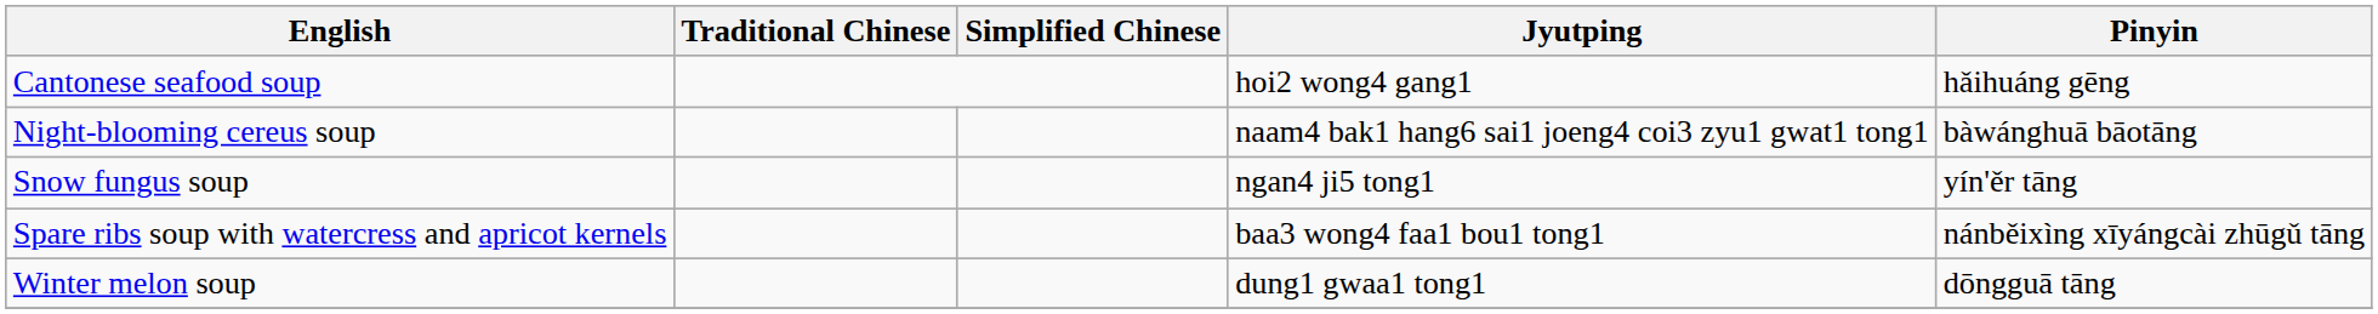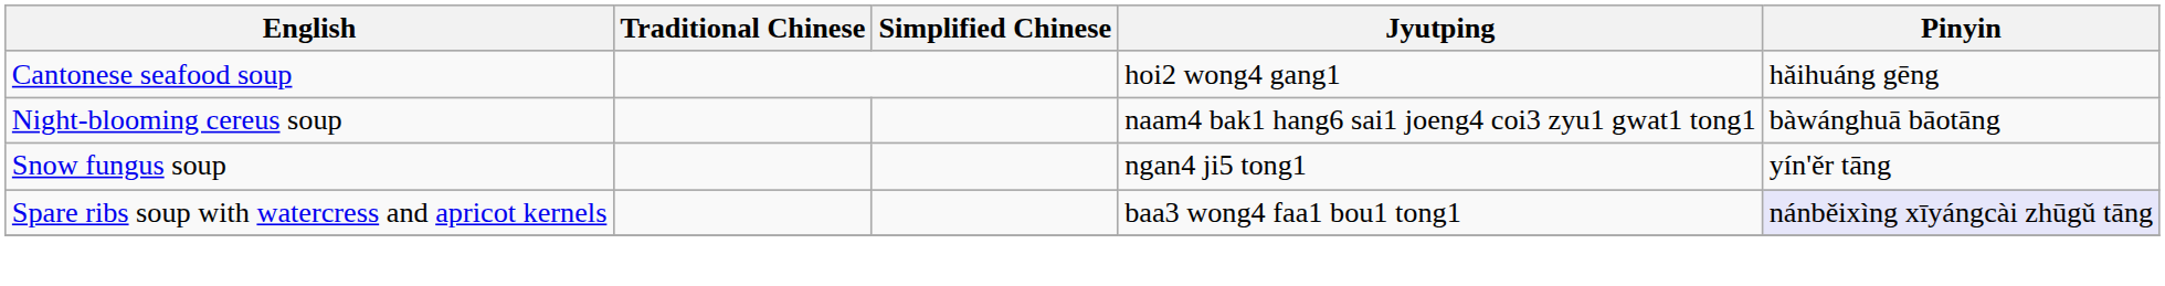 <table class="wikitable">
 <tr>
 <th>English</th>
 <th>Traditional Chinese</th>
 <th>Simplified Chinese</th>
 <th>Jyutping</th>
 <th>Pinyin</th>
 </tr>
 <tr>
 <td><a href='#'>Cantonese seafood soup</a></td>
 <td colspan="2" style="text-align:center"></td>
 <td>hoi2 wong4 gang1</td>
 <td>hǎihuáng gēng</td>
 </tr>
 <tr>
 <td><a href='#'>Night-blooming cereus</a> soup</td>
 <td></td>
 <td></td>
 <td>naam4 bak1 hang6 sai1 joeng4 coi3 zyu1 gwat1 tong1</td>
 <td>bàwánghuā bāotāng</td>
 </tr>
 <tr>
 <td><a href='#'>Snow fungus</a> soup</td>
 <td></td>
 <td></td>
 <td>ngan4 ji5 tong1</td>
 <td>yín'ěr tāng</td>
 </tr>
 <tr>
 <td><a href='#'>Spare ribs</a> soup with <a href='#'>watercress</a> and <a href='#'>apricot kernels</a></td>
 <td></td>
 <td></td>
 <td>baa3 wong4 faa1 bou1 tong1</td>
-<td>nánběixìng xīyángcài zhūgǔ tāng</td>
-</tr>
-<tr>
-<td><a href='#'>Winter melon</a> soup</td>
-<td></td>
-<td></td>
-<td>dung1 gwaa1 tong1</td>
-<td>dōngguā tāng</td>
+<td style="background: lavender;">nánběixìng xīyángcài zhūgǔ tāng</td>
 </tr>
 <tr>
 </tr>
 </table>
